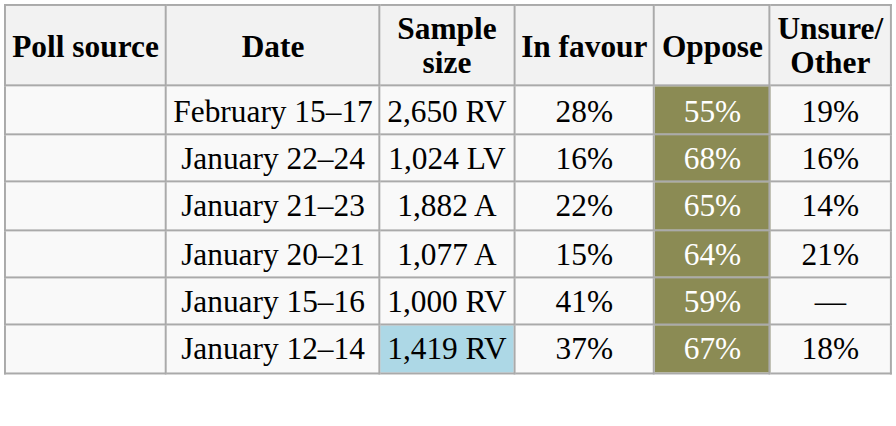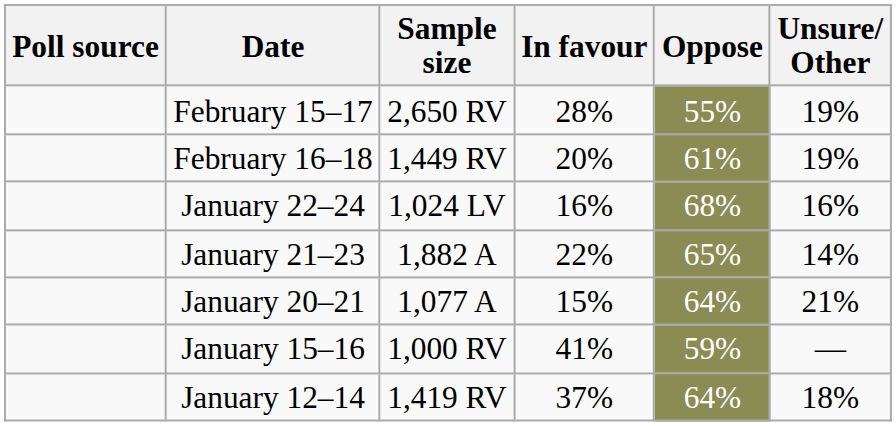 <table class="wikitable sortable collapsible" style="text-align:center;line-height:17px">
 <tr>
 <th>Poll source</th>
 <th>Date</th>
 <th>Sample<br>size</th>
 <th>In favour</th>
 <th>Oppose</th>
 <th>Unsure/<br>Other</th>
 </tr>
 <tr>
 <td></td>
 <td>February 15–17</td>
 <td>2,650 RV</td>
 <td>28%</td>
 <td style="background:#8B8B54; color: white">55%</td>
+<td>19%</td>
+</tr>
+<tr>
+<td></td>
+<td>February 16–18</td>
+<td>1,449 RV</td>
+<td>20%</td>
+<td style="background:#8B8B54; color: white">61%</td>
 <td>19%</td>
 </tr>
 <tr>
 <td></td>
 <td>January 22–24</td>
 <td>1,024 LV</td>
 <td>16%</td>
 <td style="background:#8B8B54; color: white">68%</td>
 <td>16%</td>
 </tr>
 <tr>
 <td></td>
 <td>January 21–23</td>
 <td>1,882 A</td>
 <td>22%</td>
 <td style="background:#8B8B54; color: white">65%</td>
 <td>14%</td>
 </tr>
 <tr>
 <td></td>
 <td>January 20–21</td>
 <td>1,077 A</td>
 <td>15%</td>
 <td style="background:#8B8B54; color: white">64%</td>
 <td>21%</td>
 </tr>
 <tr>
 <td></td>
 <td>January 15–16</td>
 <td>1,000 RV</td>
 <td>41%</td>
 <td style="background:#8B8B54; color: white">59%</td>
 <td>—</td>
 </tr>
 <tr>
 <td></td>
 <td>January 12–14</td>
-<td style="background: lightblue;">1,419 RV</td>
+<td>1,419 RV</td>
 <td>37%</td>
-<td style="background:#8B8B54; color: white">67%</td>
+<td style="background:#8B8B54; color: white">64%</td>
 <td>18%</td>
 </tr>
 </table>
